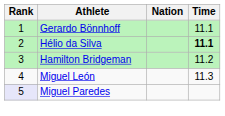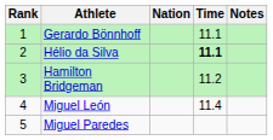 <table class="wikitable sortable" style="text-align:center;width: 55%;">
 <tr>
 <th scope="col">Rank</th>
 <th scope="col">Athlete</th>
 <th scope="col">Nation</th>
 <th scope="col">Time</th>
+<th scope="col">Notes</th>
 </tr>
 <tr bgcolor="#bbf3bb">
 <td>1</td>
 <td align=left><a href='#'>Gerardo Bönnhoff</a></td>
 <td align=left></td>
 <td>11.1</td>
+<td></td>
 </tr>
 <tr bgcolor="#bbf3bb">
 <td>2</td>
 <td align=left><a href='#'>Hélio da Silva</a></td>
 <td align=left></td>
 <td><strong>11.1</strong></td>
+<td></td>
 </tr>
 <tr bgcolor="#bbf3bb">
 <td>3</td>
 <td align=left><a href='#'>Hamilton Bridgeman</a></td>
 <td align=left></td>
 <td>11.2</td>
+<td></td>
 </tr>
 <tr>
 <td>4</td>
 <td align=left><a href='#'>Miguel León</a></td>
 <td align=left></td>
-<td>11.3</td>
+<td>11.4</td>
+<td></td>
 </tr>
 <tr>
-<td style="background: lavender;">5</td>
+<td>5</td>
 <td align=left><a href='#'>Miguel Paredes</a></td>
 <td align=left></td>
 <td></td>
+<td></td>
 </tr>
 </table>
